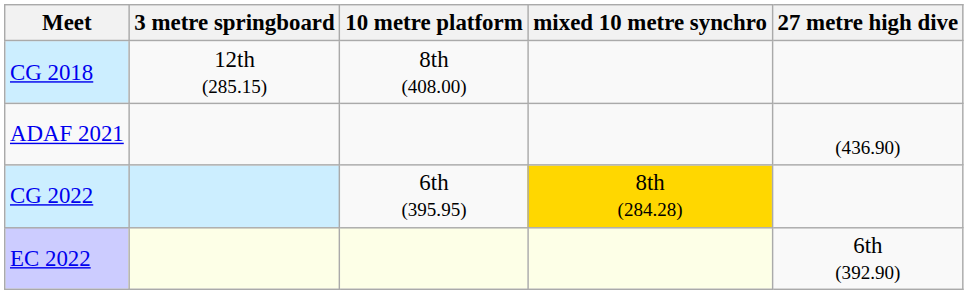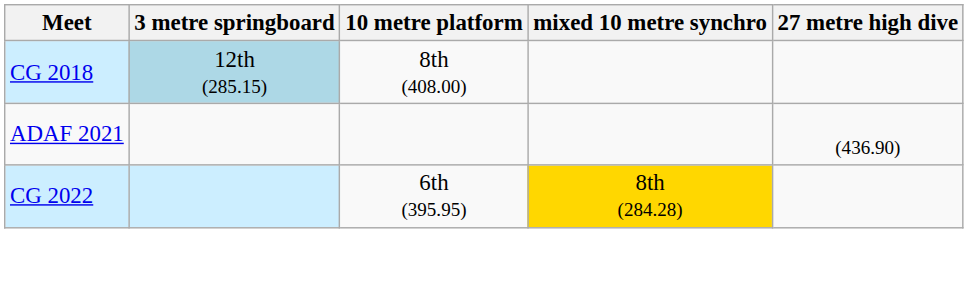 <table class="sortable wikitable">
 <tr>
 <th>Meet</th>
 <th class="unsortable">3 metre springboard</th>
 <th class="unsortable">10 metre platform</th>
 <th class="unsortable">mixed 10 metre synchro</th>
 <th class="unsortable">27 metre high dive</th>
 </tr>
 <tr>
 <td style="background:#cceeff"><a href='#'>CG 2018</a></td>
-<td align="center">12th<br><small>(285.15)</small></td>
+<td align="center" style="background: lightblue;">12th<br><small>(285.15)</small></td>
 <td align="center">8th<br><small>(408.00)</small></td>
 <td></td>
 <td></td>
 </tr>
 <tr>
 <td><a href='#'>ADAF 2021</a></td>
 <td></td>
 <td></td>
 <td></td>
 <td align="center"><br><small>(436.90)</small></td>
 </tr>
 <tr>
 <td style="background:#cceeff"><a href='#'>CG 2022</a></td>
 <td style="background:#cceeff"></td>
 <td align="center">6th<br><small>(395.95)</small></td>
 <td align="center" style="background: gold;">8th<br><small>(284.28)</small></td>
 <td></td>
 </tr>
-<tr>
-<td style="background:#ccccff"><a href='#'>EC 2022</a></td>
-<td style="background:#fdffe7"></td>
-<td style="background:#fdffe7"></td>
-<td style="background:#fdffe7"></td>
-<td align="center">6th<br><small>(392.90)</small></td>
-</tr>
 </table>
